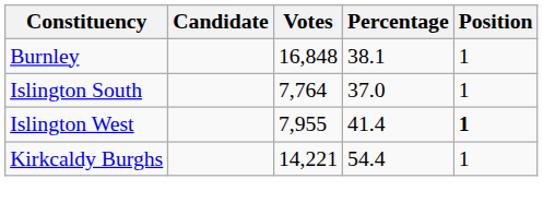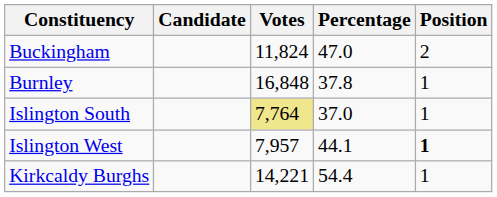 <table class="wikitable sortable">
 <tr>
 <th>Constituency</th>
 <th>Candidate</th>
 <th>Votes</th>
 <th>Percentage</th>
 <th>Position</th>
 </tr>
 <tr>
+<td><a href='#'>Buckingham</a></td>
+<td></td>
+<td>11,824</td>
+<td>47.0</td>
+<td>2</td>
+</tr>
+<tr>
 <td><a href='#'>Burnley</a></td>
 <td></td>
 <td>16,848</td>
-<td>38.1</td>
+<td>37.8</td>
 <td>1</td>
 </tr>
 <tr>
 <td><a href='#'>Islington South</a></td>
 <td></td>
-<td>7,764</td>
+<td style="background: khaki;">7,764</td>
 <td>37.0</td>
 <td>1</td>
 </tr>
 <tr>
 <td><a href='#'>Islington West</a></td>
 <td></td>
-<td>7,955</td>
-<td>41.4</td>
+<td>7,957</td>
+<td>44.1</td>
 <td><strong>1</strong></td>
 </tr>
 <tr>
 <td><a href='#'>Kirkcaldy Burghs</a></td>
 <td></td>
 <td>14,221</td>
 <td>54.4</td>
 <td>1</td>
 </tr>
 </table>
